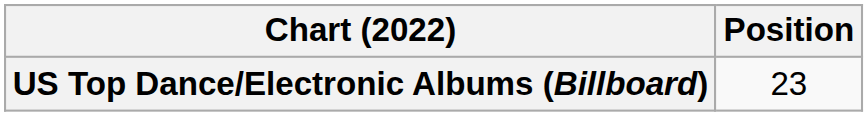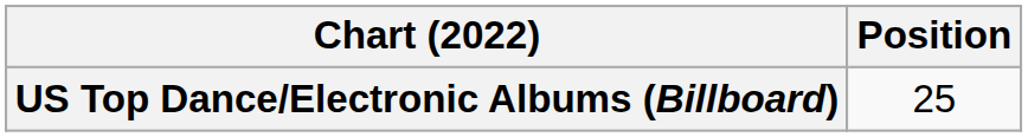 <table class="wikitable plainrowheaders" style="text-align:center">
 <tr>
 <th scope="col">Chart (2022)</th>
 <th scope="col">Position</th>
 </tr>
 <tr>
 <th scope="row">US Top Dance/Electronic Albums (<em>Billboard</em>)</th>
-<td>23</td>
+<td>25</td>
 </tr>
 </table>
